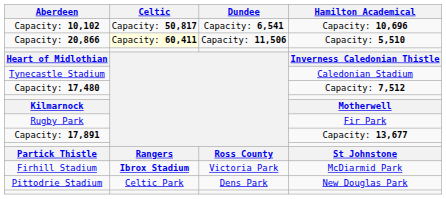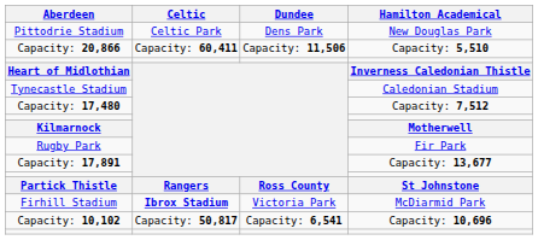 <table class="wikitable" style="text-align:center">
 <tr>
 <th><a href='#'>Aberdeen</a></th>
 <th><a href='#'>Celtic</a></th>
 <th><a href='#'>Dundee</a></th>
 <th><a href='#'>Hamilton Academical</a></th>
 </tr>
 <tr>
-<td>Capacity: <strong>10,102</strong></td>
-<td>Capacity: <strong>50,817</strong></td>
-<td>Capacity: <strong>6,541</strong></td>
-<td>Capacity: <strong>10,696</strong></td>
+<td><a href='#'>Pittodrie Stadium</a></td>
+<td><a href='#'>Celtic Park</a></td>
+<td><a href='#'>Dens Park</a></td>
+<td><a href='#'>New Douglas Park</a></td>
 </tr>
 <tr>
 <td>Capacity: <strong>20,866</strong></td>
-<td style="background: lightyellow;">Capacity: <strong>60,411</strong></td>
+<td>Capacity: <strong>60,411</strong></td>
 <td>Capacity: <strong>11,506</strong></td>
 <td>Capacity: <strong>5,510</strong></td>
 </tr>
 <tr>
 <td></td>
 <td></td>
 <td></td>
 <td></td>
 </tr>
 <tr>
 <th><a href='#'>Heart of Midlothian</a></th>
 <th rowspan="8" colspan="2"></th>
 <th><a href='#'>Inverness Caledonian Thistle</a></th>
 </tr>
 <tr>
 <td><a href='#'>Tynecastle Stadium</a></td>
 <td><a href='#'>Caledonian Stadium</a></td>
 </tr>
 <tr>
 <td>Capacity: <strong>17,480</strong></td>
 <td>Capacity: <strong>7,512</strong></td>
 </tr>
 <tr>
 <td></td>
 <td></td>
 </tr>
 <tr>
 <th><a href='#'>Kilmarnock</a></th>
 <th><a href='#'>Motherwell</a></th>
 </tr>
 <tr>
 <td><a href='#'>Rugby Park</a></td>
 <td><a href='#'>Fir Park</a></td>
 </tr>
 <tr>
 <td>Capacity: <strong>17,891</strong></td>
 <td>Capacity: <strong>13,677</strong></td>
 </tr>
 <tr>
 <td></td>
 <td></td>
 </tr>
 <tr>
 <th><a href='#'>Partick Thistle</a></th>
 <th><a href='#'>Rangers</a></th>
 <th><a href='#'>Ross County</a></th>
 <th><a href='#'>St Johnstone</a></th>
 </tr>
 <tr>
 <td><a href='#'>Firhill Stadium</a></td>
 <td><strong><a href='#'>Ibrox Stadium</a></strong></td>
 <td><a href='#'>Victoria Park</a></td>
 <td><a href='#'>McDiarmid Park</a></td>
 </tr>
 <tr>
-<td><a href='#'>Pittodrie Stadium</a></td>
-<td><a href='#'>Celtic Park</a></td>
-<td><a href='#'>Dens Park</a></td>
-<td><a href='#'>New Douglas Park</a></td>
+<td>Capacity: <strong>10,102</strong></td>
+<td>Capacity: <strong>50,817</strong></td>
+<td>Capacity: <strong>6,541</strong></td>
+<td>Capacity: <strong>10,696</strong></td>
 </tr>
 <tr>
 <td></td>
 <td></td>
 <td></td>
 <td></td>
 </tr>
 </table>
